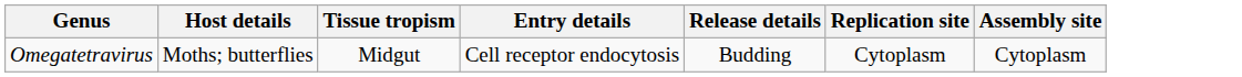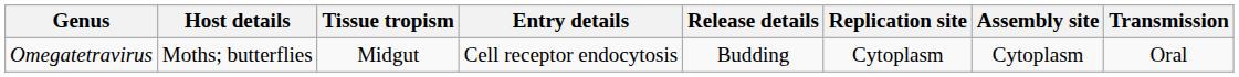 <table class="wikitable sortable" style="text-align:center">
 <tr>
 <th>Genus</th>
 <th>Host details</th>
 <th>Tissue tropism</th>
 <th>Entry details</th>
 <th>Release details</th>
 <th>Replication site</th>
 <th>Assembly site</th>
+<th>Transmission</th>
 </tr>
 <tr>
 <td><em>Omegatetravirus</em></td>
 <td>Moths; butterflies</td>
 <td>Midgut</td>
 <td>Cell receptor endocytosis</td>
 <td>Budding</td>
 <td>Cytoplasm</td>
 <td>Cytoplasm</td>
+<td>Oral</td>
 </tr>
 </table>
